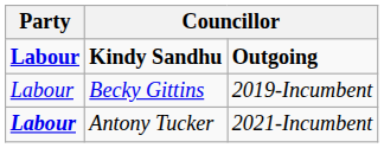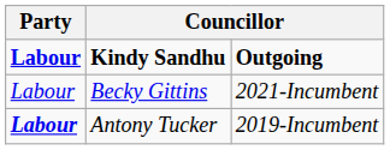 <table class="wikitable">
 <tr>
 <th>Party</th>
 <th colspan="2">Councillor</th>
 </tr>
 <tr>
 <td scope="row" style="text-align: left;"><a href='#'><strong>Labour</strong></a></td>
 <td><strong>Kindy Sandhu</strong></td>
 <td><strong>Outgoing</strong></td>
 </tr>
 <tr>
 <td scope="row" style="text-align: left;"><a href='#'><em>Labour</em></a></td>
 <td><em><a href='#'>Becky Gittins</a></em></td>
-<td><em>2019-Incumbent</em></td>
+<td><em>2021-Incumbent</em></td>
 </tr>
 <tr>
 <td scope="row" style="text-align: left;"><strong><a href='#'><em>Labour</em></a></strong></td>
 <td><em>Antony Tucker</em></td>
-<td><em>2021-Incumbent</em></td>
+<td><em>2019-Incumbent</em></td>
 </tr>
 </table>
